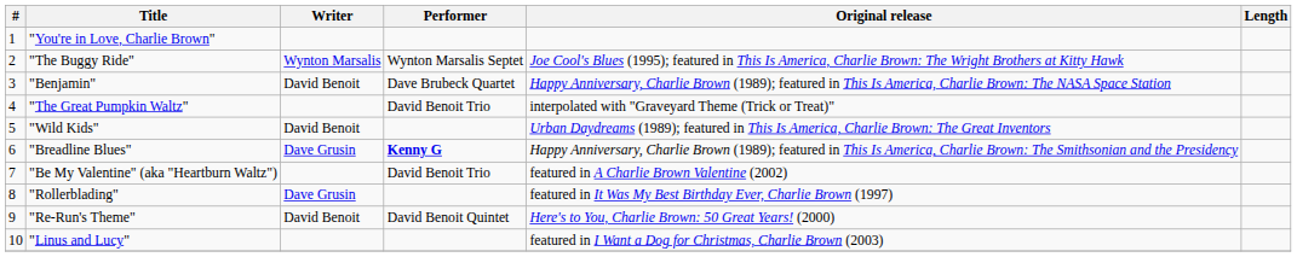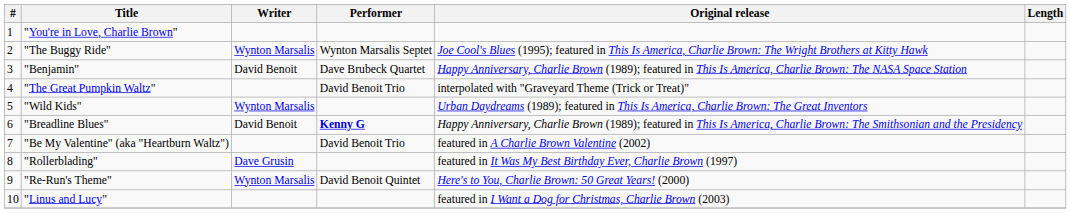 <table class="wikitable">
 <tr>
 <th>#</th>
 <th>Title</th>
 <th>Writer</th>
 <th>Performer</th>
 <th>Original release</th>
 <th>Length</th>
 </tr>
 <tr>
 <td rowspan="1">1</td>
 <td>"<a href='#'>You're in Love, Charlie Brown</a>"</td>
 <td></td>
 <td></td>
 <td></td>
 <td></td>
 </tr>
 <tr>
 <td rowspan="1">2</td>
 <td>"The Buggy Ride"</td>
 <td><a href='#'>Wynton Marsalis</a></td>
 <td>Wynton Marsalis Septet</td>
 <td><em><a href='#'>Joe Cool's Blues</a></em> (1995); featured in <em><a href='#'>This Is America, Charlie Brown: The Wright Brothers at Kitty Hawk</a></em></td>
 <td></td>
 </tr>
 <tr>
 <td rowspan="1">3</td>
 <td>"Benjamin"</td>
 <td>David Benoit</td>
 <td>Dave Brubeck Quartet</td>
 <td><em><a href='#'>Happy Anniversary, Charlie Brown</a></em> (1989); featured in <em><a href='#'>This Is America, Charlie Brown: The NASA Space Station</a></em></td>
 <td></td>
 </tr>
 <tr>
 <td rowspan="1">4</td>
 <td>"<a href='#'>The Great Pumpkin Waltz</a>"</td>
 <td></td>
 <td>David Benoit Trio</td>
 <td>interpolated with "Graveyard Theme (Trick or Treat)"</td>
 <td></td>
 </tr>
 <tr>
 <td rowspan="1">5</td>
 <td>"Wild Kids"</td>
-<td>David Benoit</td>
+<td><a href='#'>Wynton Marsalis</a></td>
 <td></td>
 <td><em><a href='#'>Urban Daydreams</a></em> (1989); featured in <em><a href='#'>This Is America, Charlie Brown: The Great Inventors</a></em></td>
 <td></td>
 </tr>
 <tr>
 <td rowspan="1">6</td>
 <td>"Breadline Blues"</td>
-<td><a href='#'>Dave Grusin</a></td>
+<td>David Benoit</td>
 <td><strong><a href='#'>Kenny G</a></strong></td>
 <td><em>Happy Anniversary, Charlie Brown</em> (1989); featured in <em><a href='#'>This Is America, Charlie Brown: The Smithsonian and the Presidency</a></em></td>
 <td></td>
 </tr>
 <tr>
 <td rowspan="1">7</td>
 <td>"Be My Valentine" (aka "Heartburn Waltz")</td>
 <td></td>
 <td>David Benoit Trio</td>
 <td>featured in <em><a href='#'>A Charlie Brown Valentine</a></em> (2002)</td>
 <td></td>
 </tr>
 <tr>
 <td rowspan="1">8</td>
 <td>"Rollerblading"</td>
 <td><a href='#'>Dave Grusin</a></td>
 <td></td>
 <td>featured in <em><a href='#'>It Was My Best Birthday Ever, Charlie Brown</a></em> (1997)</td>
 <td></td>
 </tr>
 <tr>
 <td rowspan="1">9</td>
 <td>"Re-Run's Theme"</td>
-<td>David Benoit</td>
+<td><a href='#'>Wynton Marsalis</a></td>
 <td>David Benoit Quintet</td>
 <td><em><a href='#'>Here's to You, Charlie Brown: 50 Great Years!</a></em> (2000)</td>
 <td></td>
 </tr>
 <tr>
 <td rowspan="1">10</td>
 <td>"<a href='#'>Linus and Lucy</a>"</td>
 <td></td>
 <td></td>
 <td>featured in <em><a href='#'>I Want a Dog for Christmas, Charlie Brown</a></em> (2003)</td>
 <td></td>
 </tr>
 <tr>
 </tr>
 </table>
